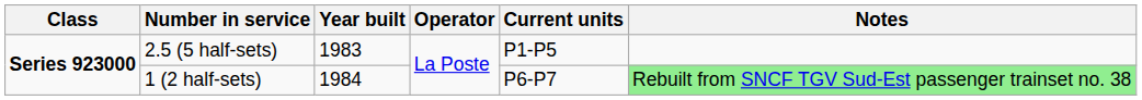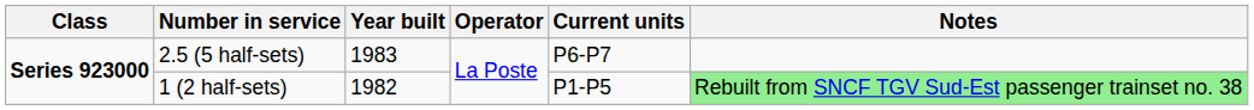 <table class="wikitable">
 <tr>
 <th>Class</th>
 <th>Number in service</th>
 <th>Year built</th>
 <th>Operator</th>
 <th>Current units</th>
 <th>Notes</th>
 </tr>
 <tr>
 <td rowspan=2><strong>Series 923000</strong></td>
 <td>2.5 (5 half-sets)</td>
 <td>1983</td>
 <td rowspan=2><a href='#'>La Poste</a></td>
-<td>P1-P5</td>
+<td>P6-P7</td>
 <td></td>
 </tr>
 <tr>
 <td>1 (2 half-sets)</td>
-<td>1984</td>
-<td>P6-P7</td>
+<td>1982</td>
+<td>P1-P5</td>
 <td style="background: lightgreen;">Rebuilt from <a href='#'>SNCF TGV Sud-Est</a> passenger trainset no. 38</td>
 </tr>
 </table>
